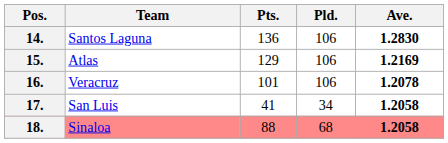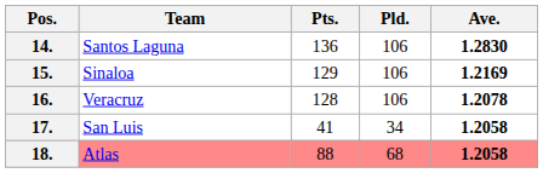 <table class="wikitable" style="border: 1px solid #ffffff; background-color: #f0f0f0" cellspacing="1" cellpadding="1" width="500">
 <tr bgcolor="#EFEFEF">
 <th align="center">Pos.</th>
 <th align="center">Team</th>
 <th align="center">Pts.</th>
 <th align="center">Pld.</th>
 <th align="center">Ave.</th>
 </tr>
 <tr align="left" valign="top" bgcolor="ffffff">
 <th align="center">14.</th>
 <td><a href='#'>Santos Laguna</a></td>
 <td align="center">136</td>
 <td align="center">106</td>
 <td align="center"><strong>1.2830</strong></td>
 </tr>
 <tr align="left" valign="top" bgcolor="ffffff">
 <th align="center">15.</th>
-<td><a href='#'>Atlas</a></td>
+<td><a href='#'>Sinaloa</a></td>
 <td align="center">129</td>
 <td align="center">106</td>
 <td align="center"><strong>1.2169</strong></td>
 </tr>
 <tr align="left" valign="top" bgcolor="ffffff">
 <th align="center">16.</th>
 <td><a href='#'>Veracruz</a></td>
-<td align="center">101</td>
+<td align="center">128</td>
 <td align="center">106</td>
 <td align="center"><strong>1.2078</strong></td>
 </tr>
 <tr align="left" valign="top" bgcolor="ffffff">
 <th align="center">17.</th>
 <td><a href='#'>San Luis</a></td>
 <td align="center">41</td>
 <td align="center">34</td>
 <td align="center"><strong>1.2058</strong></td>
 </tr>
 <tr align="left" valign="top" bgcolor="ff8888">
 <th align="center">18.</th>
-<td><a href='#'>Sinaloa</a></td>
+<td><a href='#'>Atlas</a></td>
 <td align="center">88</td>
 <td align="center">68</td>
 <td align="center"><strong>1.2058</strong></td>
 </tr>
 </table>
